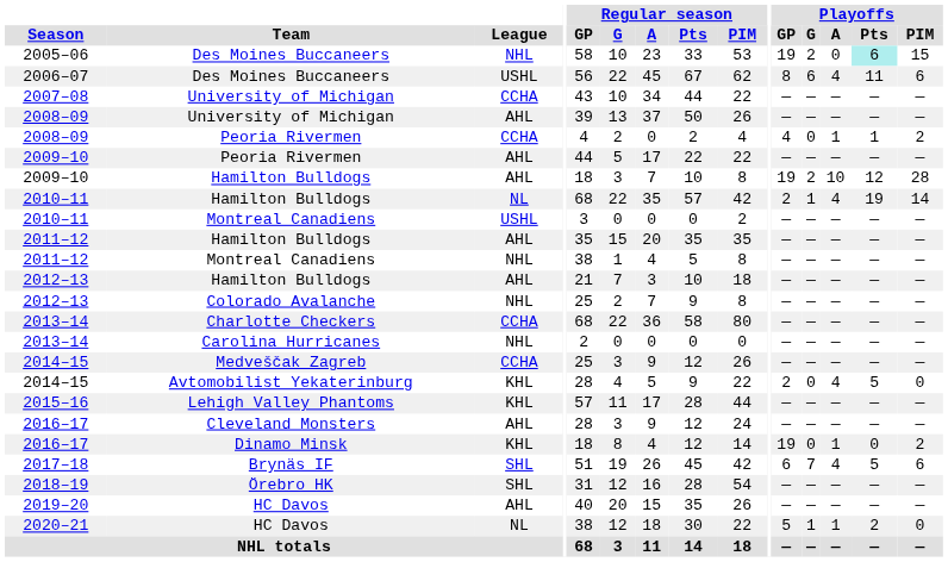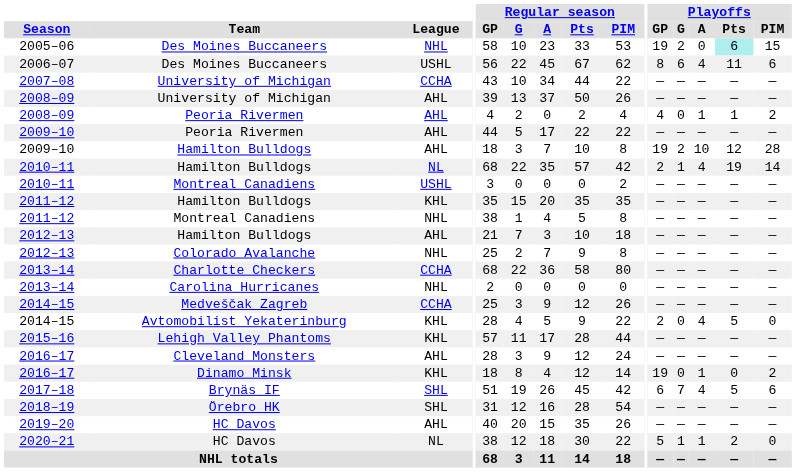 <table border="0" cellpadding="1" cellspacing="0" style="text-align:center; width:60em">
 <tr bgcolor="#e0e0e0">
 <th colspan="3"  bgcolor="#ffffff"></th>
 <th rowspan="99" bgcolor="#ffffff"></th>
 <th colspan="5"><a href='#'>Regular season</a></th>
 <th rowspan="99" bgcolor="#ffffff"></th>
 <th colspan="5"><a href='#'>Playoffs</a></th>
 </tr>
 <tr bgcolor="#e0e0e0">
 <th><a href='#'>Season</a></th>
 <th>Team</th>
 <th>League</th>
 <th>GP</th>
 <th><a href='#'>G</a></th>
 <th><a href='#'>A</a></th>
 <th><a href='#'>Pts</a></th>
 <th><a href='#'>PIM</a></th>
 <th>GP</th>
 <th>G</th>
 <th>A</th>
 <th>Pts</th>
 <th>PIM</th>
 </tr>
 <tr>
 <td>2005–06</td>
 <td><a href='#'>Des Moines Buccaneers</a></td>
 <td><a href='#'>NHL</a></td>
 <td>58</td>
 <td>10</td>
 <td>23</td>
 <td>33</td>
 <td>53</td>
 <td>19</td>
 <td>2</td>
 <td>0</td>
 <td style="background: paleturquoise;">6</td>
 <td>15</td>
 </tr>
 <tr bgcolor="#f0f0f0">
 <td>2006–07</td>
 <td>Des Moines Buccaneers</td>
 <td>USHL</td>
 <td>56</td>
 <td>22</td>
 <td>45</td>
 <td>67</td>
 <td>62</td>
 <td>8</td>
 <td>6</td>
 <td>4</td>
 <td>11</td>
 <td>6</td>
 </tr>
 <tr>
 <td><a href='#'>2007–08</a></td>
 <td><a href='#'>University of Michigan</a></td>
 <td><a href='#'>CCHA</a></td>
 <td>43</td>
 <td>10</td>
 <td>34</td>
 <td>44</td>
 <td>22</td>
 <td>—</td>
 <td>—</td>
 <td>—</td>
 <td>—</td>
 <td>—</td>
 </tr>
 <tr bgcolor="#f0f0f0">
 <td><a href='#'>2008–09</a></td>
 <td>University of Michigan</td>
 <td>AHL</td>
 <td>39</td>
 <td>13</td>
 <td>37</td>
 <td>50</td>
 <td>26</td>
 <td>—</td>
 <td>—</td>
 <td>—</td>
 <td>—</td>
 <td>—</td>
 </tr>
 <tr>
 <td><a href='#'>2008–09</a></td>
 <td><a href='#'>Peoria Rivermen</a></td>
-<td><a href='#'>CCHA</a></td>
+<td><a href='#'>AHL</a></td>
 <td>4</td>
 <td>2</td>
 <td>0</td>
 <td>2</td>
 <td>4</td>
 <td>4</td>
 <td>0</td>
 <td>1</td>
 <td>1</td>
 <td>2</td>
 </tr>
 <tr bgcolor="#f0f0f0">
 <td><a href='#'>2009–10</a></td>
 <td>Peoria Rivermen</td>
 <td>AHL</td>
 <td>44</td>
 <td>5</td>
 <td>17</td>
 <td>22</td>
 <td>22</td>
 <td>—</td>
 <td>—</td>
 <td>—</td>
 <td>—</td>
 <td>—</td>
 </tr>
 <tr>
 <td>2009–10</td>
 <td><a href='#'>Hamilton Bulldogs</a></td>
 <td>AHL</td>
 <td>18</td>
 <td>3</td>
 <td>7</td>
 <td>10</td>
 <td>8</td>
 <td>19</td>
 <td>2</td>
 <td>10</td>
 <td>12</td>
 <td>28</td>
 </tr>
 <tr bgcolor="#f0f0f0">
 <td><a href='#'>2010–11</a></td>
 <td>Hamilton Bulldogs</td>
 <td><a href='#'>NL</a></td>
 <td>68</td>
 <td>22</td>
 <td>35</td>
 <td>57</td>
 <td>42</td>
 <td>2</td>
 <td>1</td>
 <td>4</td>
 <td>19</td>
 <td>14</td>
 </tr>
 <tr>
 <td><a href='#'>2010–11</a></td>
 <td><a href='#'>Montreal Canadiens</a></td>
 <td><a href='#'>USHL</a></td>
 <td>3</td>
 <td>0</td>
 <td>0</td>
 <td>0</td>
 <td>2</td>
 <td>—</td>
 <td>—</td>
 <td>—</td>
 <td>—</td>
 <td>—</td>
 </tr>
 <tr bgcolor="#f0f0f0">
 <td><a href='#'>2011–12</a></td>
 <td>Hamilton Bulldogs</td>
-<td>AHL</td>
+<td>KHL</td>
 <td>35</td>
 <td>15</td>
 <td>20</td>
 <td>35</td>
 <td>35</td>
 <td>—</td>
 <td>—</td>
 <td>—</td>
 <td>—</td>
 <td>—</td>
 </tr>
 <tr>
 <td><a href='#'>2011–12</a></td>
 <td>Montreal Canadiens</td>
 <td>NHL</td>
 <td>38</td>
 <td>1</td>
 <td>4</td>
 <td>5</td>
 <td>8</td>
 <td>—</td>
 <td>—</td>
 <td>—</td>
 <td>—</td>
 <td>—</td>
 </tr>
 <tr bgcolor="#f0f0f0">
 <td><a href='#'>2012–13</a></td>
 <td>Hamilton Bulldogs</td>
 <td>AHL</td>
 <td>21</td>
 <td>7</td>
 <td>3</td>
 <td>10</td>
 <td>18</td>
 <td>—</td>
 <td>—</td>
 <td>—</td>
 <td>—</td>
 <td>—</td>
 </tr>
 <tr>
 <td><a href='#'>2012–13</a></td>
 <td><a href='#'>Colorado Avalanche</a></td>
 <td>NHL</td>
 <td>25</td>
 <td>2</td>
 <td>7</td>
 <td>9</td>
 <td>8</td>
 <td>—</td>
 <td>—</td>
 <td>—</td>
 <td>—</td>
 <td>—</td>
 </tr>
 <tr bgcolor="#f0f0f0">
 <td><a href='#'>2013–14</a></td>
 <td><a href='#'>Charlotte Checkers</a></td>
 <td><a href='#'>CCHA</a></td>
 <td>68</td>
 <td>22</td>
 <td>36</td>
 <td>58</td>
 <td>80</td>
 <td>—</td>
 <td>—</td>
 <td>—</td>
 <td>—</td>
 <td>—</td>
 </tr>
 <tr>
 <td><a href='#'>2013–14</a></td>
 <td><a href='#'>Carolina Hurricanes</a></td>
 <td>NHL</td>
 <td>2</td>
 <td>0</td>
 <td>0</td>
 <td>0</td>
 <td>0</td>
 <td>—</td>
 <td>—</td>
 <td>—</td>
 <td>—</td>
 <td>—</td>
 </tr>
 <tr bgcolor="#f0f0f0">
 <td><a href='#'>2014–15</a></td>
 <td><a href='#'>Medveščak Zagreb</a></td>
 <td><a href='#'>CCHA</a></td>
 <td>25</td>
 <td>3</td>
 <td>9</td>
 <td>12</td>
 <td>26</td>
 <td>—</td>
 <td>—</td>
 <td>—</td>
 <td>—</td>
 <td>—</td>
 </tr>
 <tr>
 <td>2014–15</td>
 <td><a href='#'>Avtomobilist Yekaterinburg</a></td>
 <td>KHL</td>
 <td>28</td>
 <td>4</td>
 <td>5</td>
 <td>9</td>
 <td>22</td>
 <td>2</td>
 <td>0</td>
 <td>4</td>
 <td>5</td>
 <td>0</td>
 </tr>
 <tr bgcolor="#f0f0f0">
 <td><a href='#'>2015–16</a></td>
 <td><a href='#'>Lehigh Valley Phantoms</a></td>
 <td>KHL</td>
 <td>57</td>
 <td>11</td>
 <td>17</td>
 <td>28</td>
 <td>44</td>
 <td>—</td>
 <td>—</td>
 <td>—</td>
 <td>—</td>
 <td>—</td>
 </tr>
 <tr>
 <td><a href='#'>2016–17</a></td>
 <td><a href='#'>Cleveland Monsters</a></td>
 <td>AHL</td>
 <td>28</td>
 <td>3</td>
 <td>9</td>
 <td>12</td>
 <td>24</td>
 <td>—</td>
 <td>—</td>
 <td>—</td>
 <td>—</td>
 <td>—</td>
 </tr>
 <tr bgcolor="#f0f0f0">
 <td><a href='#'>2016–17</a></td>
 <td><a href='#'>Dinamo Minsk</a></td>
 <td>KHL</td>
 <td>18</td>
 <td>8</td>
 <td>4</td>
 <td>12</td>
 <td>14</td>
 <td>19</td>
 <td>0</td>
 <td>1</td>
 <td>0</td>
 <td>2</td>
 </tr>
 <tr>
 <td><a href='#'>2017–18</a></td>
 <td><a href='#'>Brynäs IF</a></td>
 <td><a href='#'>SHL</a></td>
 <td>51</td>
 <td>19</td>
 <td>26</td>
 <td>45</td>
 <td>42</td>
 <td>6</td>
 <td>7</td>
 <td>4</td>
 <td>5</td>
 <td>6</td>
 </tr>
 <tr bgcolor="#f0f0f0">
 <td><a href='#'>2018–19</a></td>
 <td><a href='#'>Örebro HK</a></td>
 <td>SHL</td>
 <td>31</td>
 <td>12</td>
 <td>16</td>
 <td>28</td>
 <td>54</td>
 <td>—</td>
 <td>—</td>
 <td>—</td>
 <td>—</td>
 <td>—</td>
 </tr>
 <tr>
 <td><a href='#'>2019–20</a></td>
 <td><a href='#'>HC Davos</a></td>
 <td>AHL</td>
 <td>40</td>
 <td>20</td>
 <td>15</td>
 <td>35</td>
 <td>26</td>
 <td>—</td>
 <td>—</td>
 <td>—</td>
 <td>—</td>
 <td>—</td>
 </tr>
 <tr bgcolor="#f0f0f0">
 <td><a href='#'>2020–21</a></td>
 <td>HC Davos</td>
 <td>NL</td>
 <td>38</td>
 <td>12</td>
 <td>18</td>
 <td>30</td>
 <td>22</td>
 <td>5</td>
 <td>1</td>
 <td>1</td>
 <td>2</td>
 <td>0</td>
 </tr>
 <tr bgcolor="#e0e0e0">
 <th colspan="3">NHL totals</th>
 <th>68</th>
 <th>3</th>
 <th>11</th>
 <th>14</th>
 <th>18</th>
 <th>—</th>
 <th>—</th>
 <th>—</th>
 <th>—</th>
 <th>—</th>
 </tr>
 </table>
